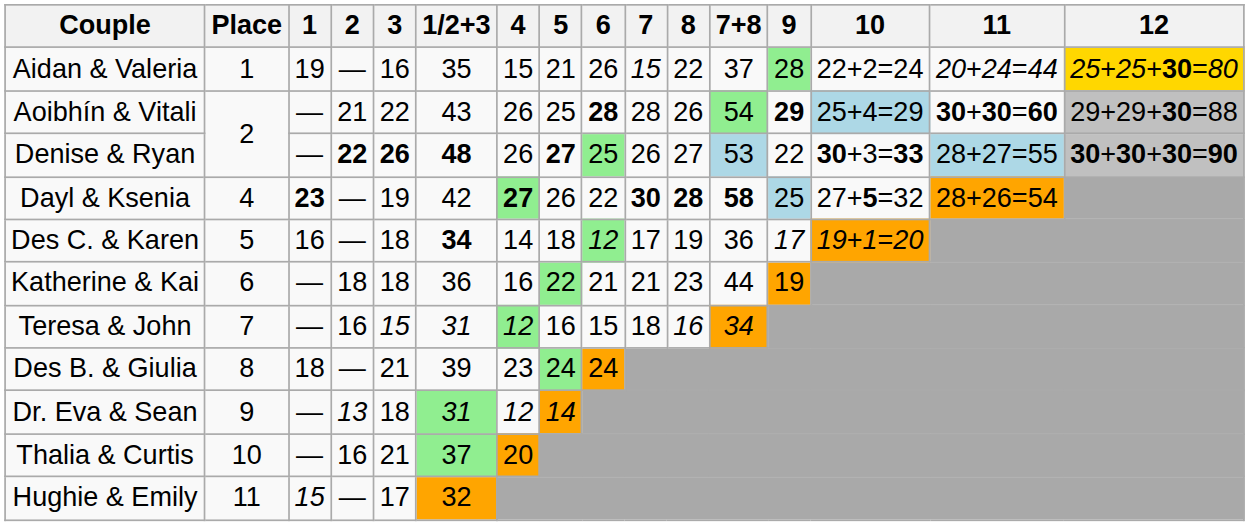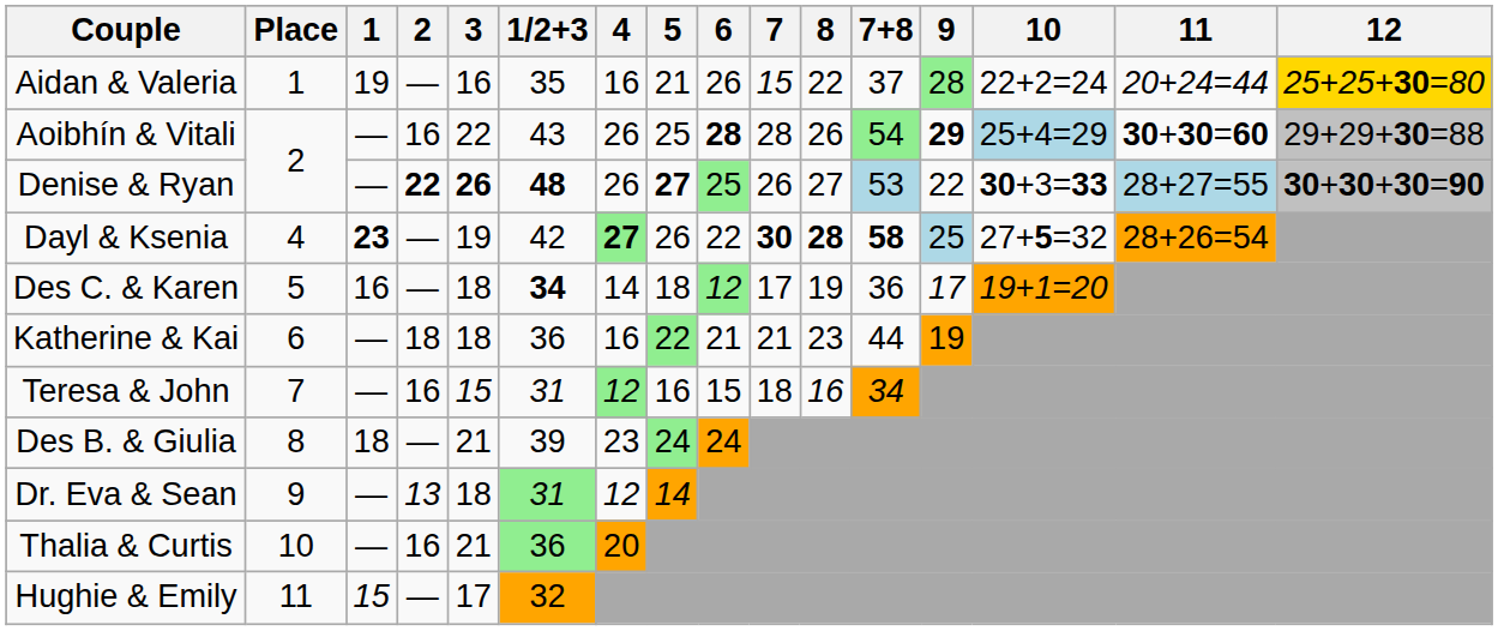 <table class="wikitable sortable" style="margin: auto; text-align: center;">
 <tr>
 <th>Couple</th>
 <th>Place</th>
 <th>1</th>
 <th>2</th>
 <th>3</th>
 <th>1/2+3</th>
 <th>4</th>
 <th>5</th>
 <th>6</th>
 <th>7</th>
 <th>8</th>
 <th>7+8</th>
 <th>9</th>
 <th>10</th>
 <th>11</th>
 <th>12</th>
 </tr>
 <tr>
 <td>Aidan & Valeria</td>
 <td>1</td>
 <td>19</td>
 <td>—</td>
 <td>16</td>
 <td>35</td>
-<td>15</td>
+<td>16</td>
 <td>21</td>
 <td>26</td>
 <td><span><em>15</em></span></td>
 <td>22</td>
 <td>37</td>
 <td style="background:lightgreen;">28</td>
 <td>22+2=24</td>
 <td><span><em>20</em></span>+<span><em>24</em></span>=<span><em>44</em></span></td>
 <td bgcolor=gold><span><em>25</em></span>+<span><em>25</em></span>+<span><strong>30</strong></span>=<span><em>80</em></span></td>
 </tr>
 <tr>
 <td>Aoibhín & Vitali</td>
 <td rowspan="2">2</td>
 <td>—</td>
-<td>21</td>
+<td>16</td>
 <td>22</td>
 <td>43</td>
 <td>26</td>
 <td>25</td>
 <td><span><strong>28</strong></span></td>
 <td>28</td>
 <td>26</td>
 <td style="background:lightgreen;">54</td>
 <td><span><strong>29</strong></span></td>
 <td style="background:lightblue;">25+4=29</td>
 <td><span><strong>30</strong></span>+<span><strong>30</strong></span>=<span><strong>60</strong></span></td>
 <td bgcolor=silver>29+29+<span><strong>30</strong></span>=88</td>
 </tr>
 <tr>
 <td>Denise & Ryan</td>
 <td>—</td>
 <td><span><strong>22</strong></span></td>
 <td><span><strong>26</strong></span></td>
 <td><span><strong>48</strong></span></td>
 <td>26</td>
 <td><span><strong>27</strong></span></td>
 <td style="background:lightgreen;">25</td>
 <td>26</td>
 <td>27</td>
 <td style="background:lightblue;">53</td>
 <td>22</td>
 <td><span><strong>30</strong></span>+3=<span><strong>33</strong></span></td>
 <td style="background:lightblue;">28+27=55</td>
 <td bgcolor=silver><span><strong>30</strong></span>+<span><strong>30</strong></span>+<span><strong>30</strong></span>=<span><strong>90</strong></span></td>
 </tr>
 <tr>
 <td>Dayl & Ksenia</td>
 <td>4</td>
 <td><span><strong>23</strong></span></td>
 <td>—</td>
 <td>19</td>
 <td>42</td>
 <td style="background:lightgreen;"><span><strong>27</strong></span></td>
 <td>26</td>
 <td>22</td>
 <td><span><strong>30</strong></span></td>
 <td><span><strong>28</strong></span></td>
 <td><span><strong>58</strong></span></td>
 <td style="background:lightblue;">25</td>
 <td>27+<span><strong>5</strong></span>=32</td>
 <td style="background:orange;">28+26=54</td>
 <td colspan="3" style="background:darkgrey;"></td>
 </tr>
 <tr>
 <td>Des C. & Karen</td>
 <td>5</td>
 <td>16</td>
 <td>—</td>
 <td>18</td>
 <td><strong>34</strong></td>
 <td>14</td>
 <td>18</td>
 <td style="background:lightgreen;"><span><em>12</em></span></td>
 <td>17</td>
 <td>19</td>
 <td>36</td>
 <td><span><em>17</em></span></td>
 <td style="background:orange;"><span><em>19</em></span>+<span><em>1</em></span>=<span><em>20</em></span></td>
 <td colspan="5" style="background:darkgrey;"></td>
 </tr>
 <tr>
 <td>Katherine & Kai</td>
 <td>6</td>
 <td>—</td>
 <td>18</td>
 <td>18</td>
 <td>36</td>
 <td>16</td>
 <td style="background:lightgreen;">22</td>
 <td>21</td>
 <td>21</td>
 <td>23</td>
 <td>44</td>
 <td style="background:orange;">19</td>
 <td colspan="6" style="background:darkgrey;"></td>
 </tr>
 <tr>
 <td>Teresa & John</td>
 <td>7</td>
 <td>—</td>
 <td>16</td>
 <td><span><em>15</em></span></td>
 <td><span><em>31</em></span></td>
 <td style="background:lightgreen;"><span><em>12</em></span></td>
 <td>16</td>
 <td>15</td>
 <td>18</td>
 <td><span><em>16</em></span></td>
 <td style="background:orange;"><span><em>34</em></span></td>
 <td colspan="7" style="background:darkgrey;"></td>
 </tr>
 <tr>
 <td>Des B. & Giulia</td>
 <td>8</td>
 <td>18</td>
 <td>—</td>
 <td>21</td>
 <td>39</td>
 <td>23</td>
 <td style="background:lightgreen;">24</td>
 <td style="background:orange;">24</td>
 <td colspan="8" style="background:darkgrey;"></td>
 </tr>
 <tr>
 <td>Dr. Eva & Sean</td>
 <td>9</td>
 <td>—</td>
 <td><span><em>13</em></span></td>
 <td>18</td>
 <td style="background:lightgreen;"><span><em>31</em></span></td>
 <td><span><em>12</em></span></td>
 <td style="background:orange;"><span><em>14</em></span></td>
 <td colspan="9" style="background:darkgrey;"></td>
 </tr>
 <tr>
 <td>Thalia & Curtis</td>
 <td>10</td>
 <td>—</td>
 <td>16</td>
 <td>21</td>
-<td style="background:lightgreen;">37</td>
+<td style="background:lightgreen;">36</td>
 <td style="background:orange;">20</td>
 <td colspan="10" style="background:darkgrey;"></td>
 </tr>
 <tr>
 <td>Hughie & Emily</td>
 <td>11</td>
 <td><span><em>15</em></span></td>
 <td>—</td>
 <td>17</td>
 <td style="background:orange;">32</td>
 <td colspan="11" style="background:darkgrey;"></td>
 </tr>
 </table>
